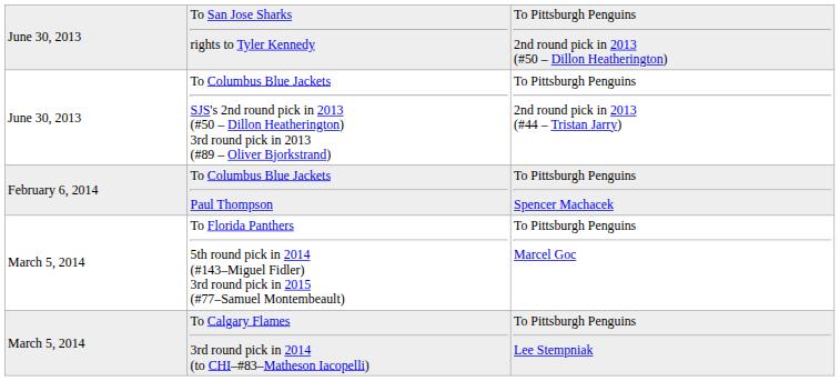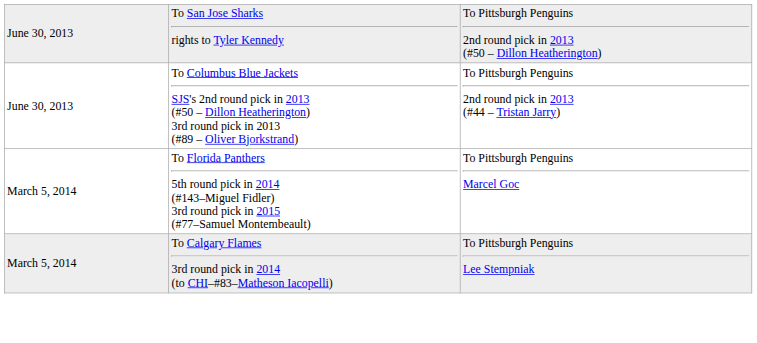 <table class="wikitable" style="border:1px solid #999999; width:80%;">
 <tr bgcolor="eeeeee">
 <td style="width:22%;">June 30, 2013</td>
 <td style="width:39%;" valign="top">To <a href='#'>San Jose Sharks</a><hr>rights to <a href='#'>Tyler Kennedy</a></td>
 <td style="width:39%;" valign="top">To Pittsburgh Penguins<hr>2nd round pick in <a href='#'>2013</a><br>(#50 – <a href='#'>Dillon Heatherington</a>)</td>
 </tr>
 <tr bgcolor="ffffff">
 <td style="width:22%;">June 30, 2013</td>
 <td style="width:39%;" valign="top">To <a href='#'>Columbus Blue Jackets</a><hr><a href='#'>SJS</a>'s 2nd round pick in <a href='#'>2013</a><br>(#50 – <a href='#'>Dillon Heatherington</a>)<br>3rd round pick in 2013<br>(#89 – <a href='#'>Oliver Bjorkstrand</a>)</td>
 <td style="width:39%;" valign="top">To Pittsburgh Penguins<hr>2nd round pick in <a href='#'>2013</a><br>(#44 – <a href='#'>Tristan Jarry</a>)</td>
-</tr>
-<tr bgcolor="eeeeee">
-<td style="width:22%;">February 6, 2014</td>
-<td style="width:39%;" valign="top">To <a href='#'>Columbus Blue Jackets</a><hr><a href='#'>Paul Thompson</a></td>
-<td style="width:39%;" valign="top">To Pittsburgh Penguins<hr><a href='#'>Spencer Machacek</a></td>
 </tr>
 <tr bgcolor="ffffff">
 <td style="width:22%;">March 5, 2014</td>
 <td style="width:39%;" valign="top">To <a href='#'>Florida Panthers</a><hr>5th round pick in <a href='#'>2014</a><br>(#143–Miguel Fidler)<br>3rd round pick in <a href='#'>2015</a><br>(#77–Samuel Montembeault)</td>
 <td style="width:39%;" valign="top">To Pittsburgh Penguins<hr><a href='#'>Marcel Goc</a></td>
 </tr>
 <tr bgcolor="eeeeee">
 <td style="width:22%;">March 5, 2014</td>
 <td style="width:39%;" valign="top">To <a href='#'>Calgary Flames</a><hr>3rd round pick in <a href='#'>2014</a><br>(to <a href='#'>CHI</a>–#83–<a href='#'>Matheson Iacopelli</a>)</td>
 <td style="width:39%;" valign="top">To Pittsburgh Penguins<hr><a href='#'>Lee Stempniak</a></td>
 </tr>
 </table>
